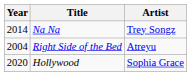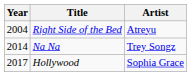 <table class="wikitable sortable">
 <tr>
 <th>Year</th>
 <th>Title</th>
 <th>Artist</th>
 </tr>
 <tr>
+<td>2004</td>
+<td><em><a href='#'>Right Side of the Bed</a></em></td>
+<td><a href='#'>Atreyu</a></td>
+</tr>
+<tr>
 <td>2014</td>
 <td><em><a href='#'>Na Na</a></em></td>
 <td><a href='#'>Trey Songz</a></td>
 </tr>
 <tr>
-<td>2004</td>
-<td><em><a href='#'>Right Side of the Bed</a></em></td>
-<td><a href='#'>Atreyu</a></td>
-</tr>
-<tr>
-<td>2020</td>
+<td>2017</td>
 <td><em>Hollywood</em></td>
 <td><a href='#'>Sophia Grace</a></td>
 </tr>
 </table>
